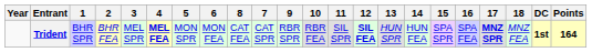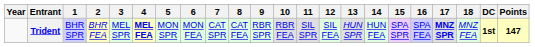 <table class="wikitable" style="text-align:center; font-size:85%">
 <tr>
 <th>Year</th>
 <th>Entrant</th>
 <th>1</th>
 <th>2</th>
 <th>3</th>
 <th>4</th>
 <th>5</th>
 <th>6</th>
+<th>7</th>
 <th>8</th>
-<th>7</th>
 <th>9</th>
 <th>10</th>
 <th>11</th>
 <th>12</th>
 <th>13</th>
 <th>14</th>
 <th>15</th>
 <th>16</th>
 <th>17</th>
 <th>18</th>
 <th>DC</th>
 <th>Points</th>
 </tr>
 <tr>
 <td></td>
 <th nowrap><a href='#'>Trident</a></th>
 <td style="background:#CFCFFF;"><a href='#'>BHR<br>SPR</a><br></td>
 <td style="background:#FFFFBF;"><em><a href='#'>BHR<br>FEA</a></em><br></td>
 <td style="background:#DFFFDF;"><a href='#'>MEL<br>SPR</a><br></td>
 <td style="background:#FFFFBF;"><strong><a href='#'>MEL<br>FEA</a></strong><br></td>
 <td style="background:#DFFFDF;"><a href='#'>MON<br>SPR</a><br></td>
 <td style="background:#DFFFDF;"><a href='#'>MON<br>FEA</a><br></td>
+<td style="background:#DFFFDF;"><a href='#'>CAT<br>SPR</a><br></td>
 <td style="background:#DFFFDF;"><a href='#'>CAT<br>FEA</a><br></td>
-<td style="background:#DFFFDF;"><a href='#'>CAT<br>SPR</a><br></td>
 <td style="background:#DFFFDF;"><a href='#'>RBR<br>SPR</a><br></td>
 <td style="background:#DFDFDF;"><a href='#'>RBR<br>FEA</a><br></td>
 <td style="background:#DFDFDF;"><a href='#'>SIL<br>SPR</a><br></td>
-<td style="background:#DFFFDF;"><strong><a href='#'>SIL<br>FEA</a><br></strong></td>
+<td style="background:#DFFFDF;"><a href='#'>SIL<br>FEA</a><br></td>
 <td style="background:#DFDFDF;"><em><a href='#'>HUN<br>SPR</a></em><br></td>
 <td style="background:#DFFFDF;"><a href='#'>HUN<br>FEA</a><br></td>
 <td style="background:#EFCFFF;"><a href='#'>SPA<br>SPR</a><br></td>
 <td style="background:#CFCFFF;"><a href='#'>SPA<br>FEA</a><br></td>
 <td style="background:#DFDFDF;"><strong><a href='#'>MNZ<br>SPR</a><br></strong></td>
 <td style="background:#DFFFDF;"><em><a href='#'>MNZ<br>FEA</a></em><br></td>
 <th style="background:#FFFFBF;">1st</th>
-<th style="background:#FFFFBF;">164</th>
+<th style="background:#FFFFBF;">147</th>
 </tr>
 </table>
